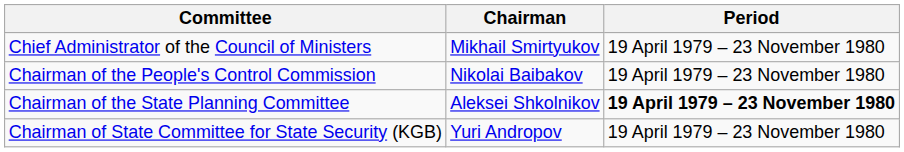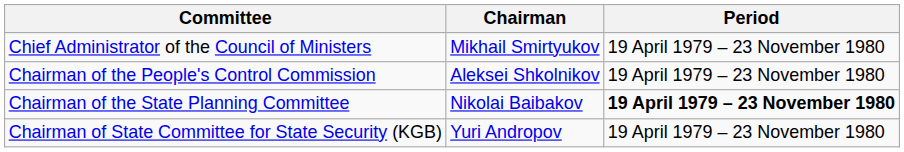 <table class="wikitable">
 <tr>
 <th>Committee</th>
 <th>Chairman</th>
 <th>Period</th>
 </tr>
 <tr>
 <td><a href='#'>Chief Administrator</a> of the <a href='#'>Council of Ministers</a></td>
 <td><a href='#'>Mikhail Smirtyukov</a></td>
 <td>19 April 1979 – 23 November 1980</td>
 </tr>
 <tr>
 <td><a href='#'>Chairman of the People's Control Commission</a></td>
-<td><a href='#'>Nikolai Baibakov</a></td>
+<td><a href='#'>Aleksei Shkolnikov</a></td>
 <td>19 April 1979 – 23 November 1980</td>
 </tr>
 <tr>
 <td><a href='#'>Chairman of the State Planning Committee</a></td>
-<td><a href='#'>Aleksei Shkolnikov</a></td>
+<td><a href='#'>Nikolai Baibakov</a></td>
 <td><strong>19 April 1979 – 23 November 1980</strong></td>
 </tr>
 <tr>
 <td><a href='#'>Chairman of State Committee for State Security</a> (KGB)</td>
 <td><a href='#'>Yuri Andropov</a></td>
 <td>19 April 1979 – 23 November 1980</td>
 </tr>
 </table>
